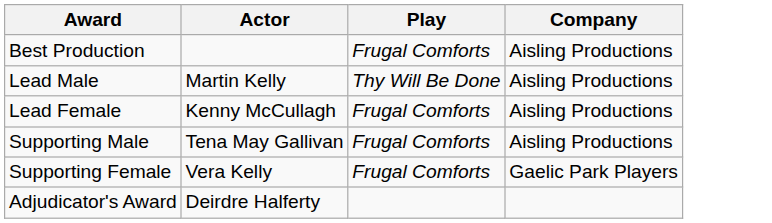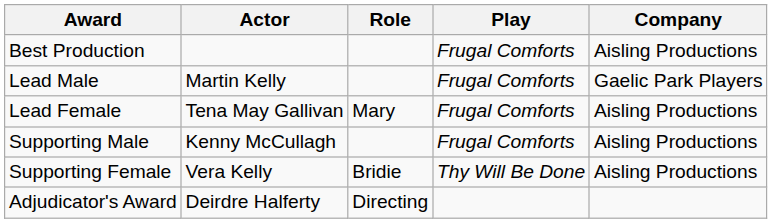 <table class="wikitable">
 <tr>
 <th>Award</th>
 <th>Actor</th>
+<th>Role</th>
 <th>Play</th>
 <th>Company</th>
 </tr>
 <tr>
 <td>Best Production</td>
+<td></td>
 <td></td>
 <td><em>Frugal Comforts</em></td>
 <td>Aisling Productions</td>
 </tr>
 <tr>
 <td>Lead Male</td>
 <td>Martin Kelly</td>
-<td><em>Thy Will Be Done</em></td>
-<td>Aisling Productions</td>
+<td></td>
+<td><em>Frugal Comforts</em></td>
+<td>Gaelic Park Players</td>
 </tr>
 <tr>
 <td>Lead Female</td>
-<td>Kenny McCullagh</td>
+<td>Tena May Gallivan</td>
+<td>Mary</td>
 <td><em>Frugal Comforts</em></td>
 <td>Aisling Productions</td>
 </tr>
 <tr>
 <td>Supporting Male</td>
-<td>Tena May Gallivan</td>
+<td>Kenny McCullagh</td>
+<td></td>
 <td><em>Frugal Comforts</em></td>
 <td>Aisling Productions</td>
 </tr>
 <tr>
 <td>Supporting Female</td>
 <td>Vera Kelly</td>
-<td><em>Frugal Comforts</em></td>
-<td>Gaelic Park Players</td>
+<td>Bridie</td>
+<td><em>Thy Will Be Done</em></td>
+<td>Aisling Productions</td>
 </tr>
 <tr>
 <td>Adjudicator's Award</td>
 <td>Deirdre Halferty</td>
+<td>Directing</td>
 <td></td>
 <td></td>
 </tr>
 </table>
